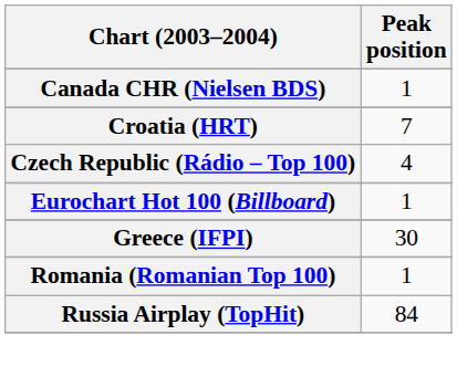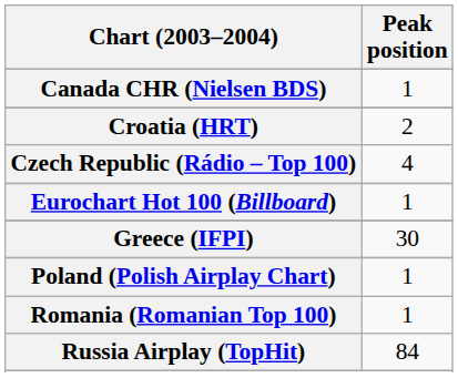 <table class="wikitable sortable plainrowheaders" style="text-align:center">
 <tr>
 <th>Chart (2003–2004)</th>
 <th>Peak<br>position</th>
 </tr>
 <tr>
 </tr>
 <tr>
 </tr>
 <tr>
 </tr>
 <tr>
 </tr>
 <tr>
 </tr>
 <tr>
 <th scope="row">Canada CHR (<a href='#'>Nielsen BDS</a>)</th>
 <td>1</td>
 </tr>
 <tr>
 </tr>
 <tr>
 <th scope="row">Croatia (<a href='#'>HRT</a>)</th>
-<td>7</td>
+<td>2</td>
 </tr>
 <tr>
 <th scope="row">Czech Republic (<a href='#'>Rádio – Top 100</a>)</th>
 <td>4</td>
 </tr>
 <tr>
 </tr>
 <tr>
 <th scope="row"><a href='#'>Eurochart Hot 100</a> (<em><a href='#'>Billboard</a></em>)</th>
 <td>1</td>
 </tr>
 <tr>
 </tr>
 <tr>
 </tr>
 <tr>
 <th scope="row">Greece (<a href='#'>IFPI</a>)</th>
 <td>30</td>
 </tr>
 <tr>
 </tr>
 <tr>
 </tr>
 <tr>
 </tr>
 <tr>
 </tr>
 <tr>
 </tr>
 <tr>
 </tr>
 <tr>
 </tr>
 <tr>
 </tr>
 <tr>
 </tr>
 <tr>
+<th scope="row">Poland (<a href='#'>Polish Airplay Chart</a>)</th>
+<td>1</td>
+</tr>
+<tr>
 <th scope="row">Romania (<a href='#'>Romanian Top 100</a>)</th>
 <td>1</td>
 </tr>
 <tr>
 <th scope="row">Russia Airplay (<a href='#'>TopHit</a>)</th>
 <td>84</td>
 </tr>
 <tr>
 </tr>
 <tr>
 </tr>
 <tr>
 </tr>
 <tr>
 </tr>
 <tr>
 </tr>
 <tr>
 </tr>
 <tr>
 </tr>
 <tr>
 </tr>
 <tr>
 </tr>
 <tr>
 </tr>
 <tr>
 </tr>
 <tr>
 </tr>
 <tr>
 </tr>
 <tr>
 </tr>
 </table>
